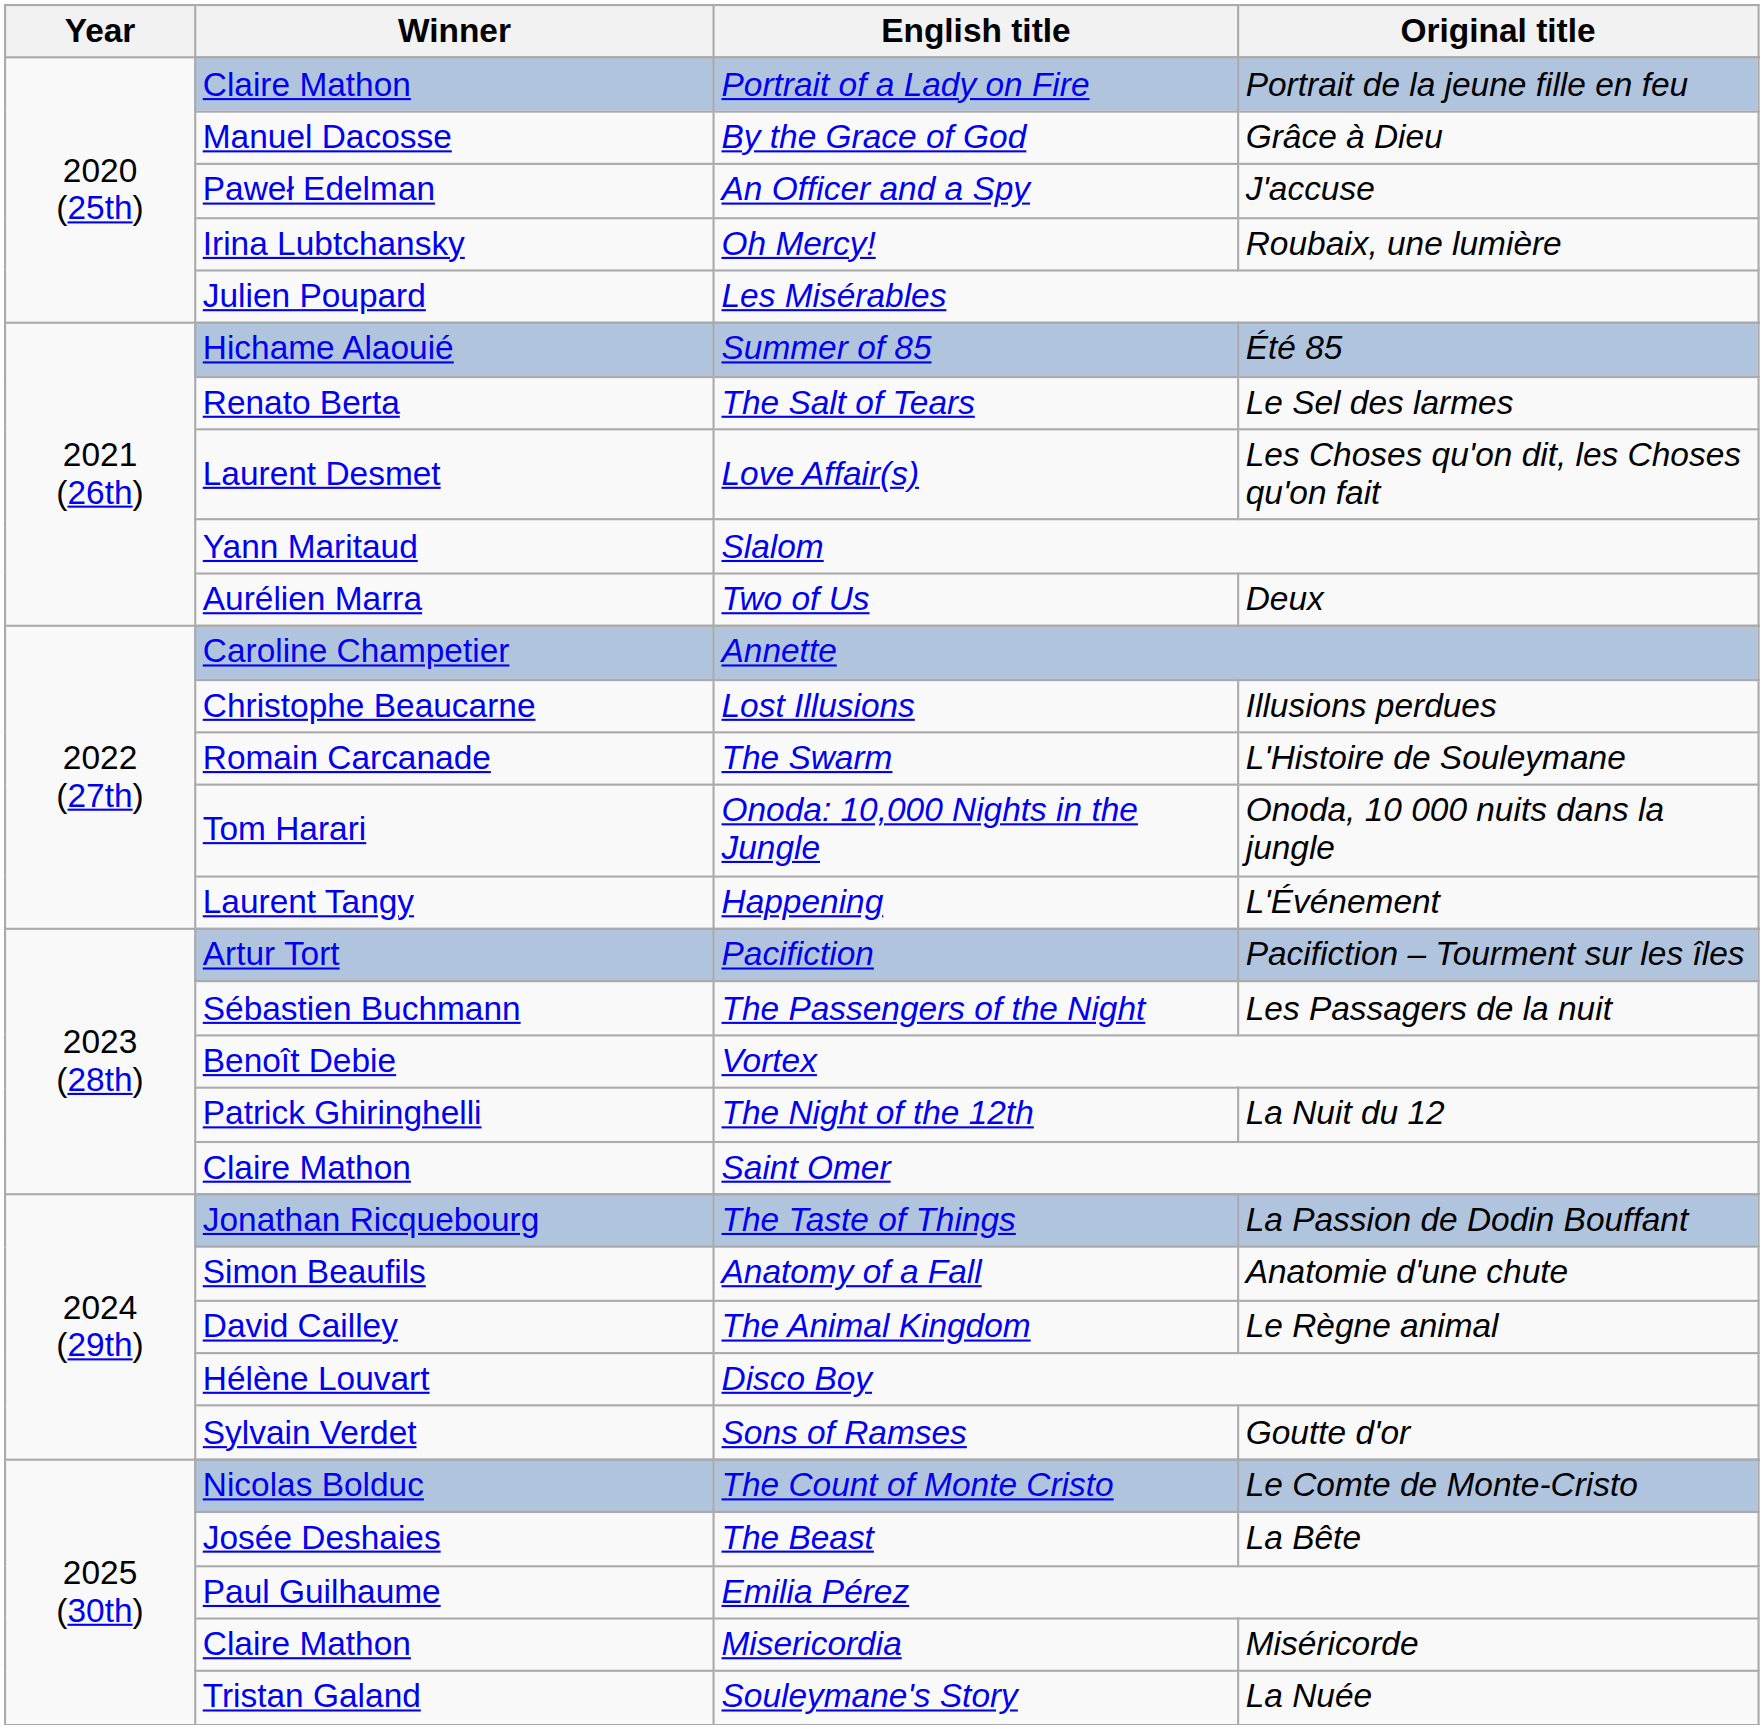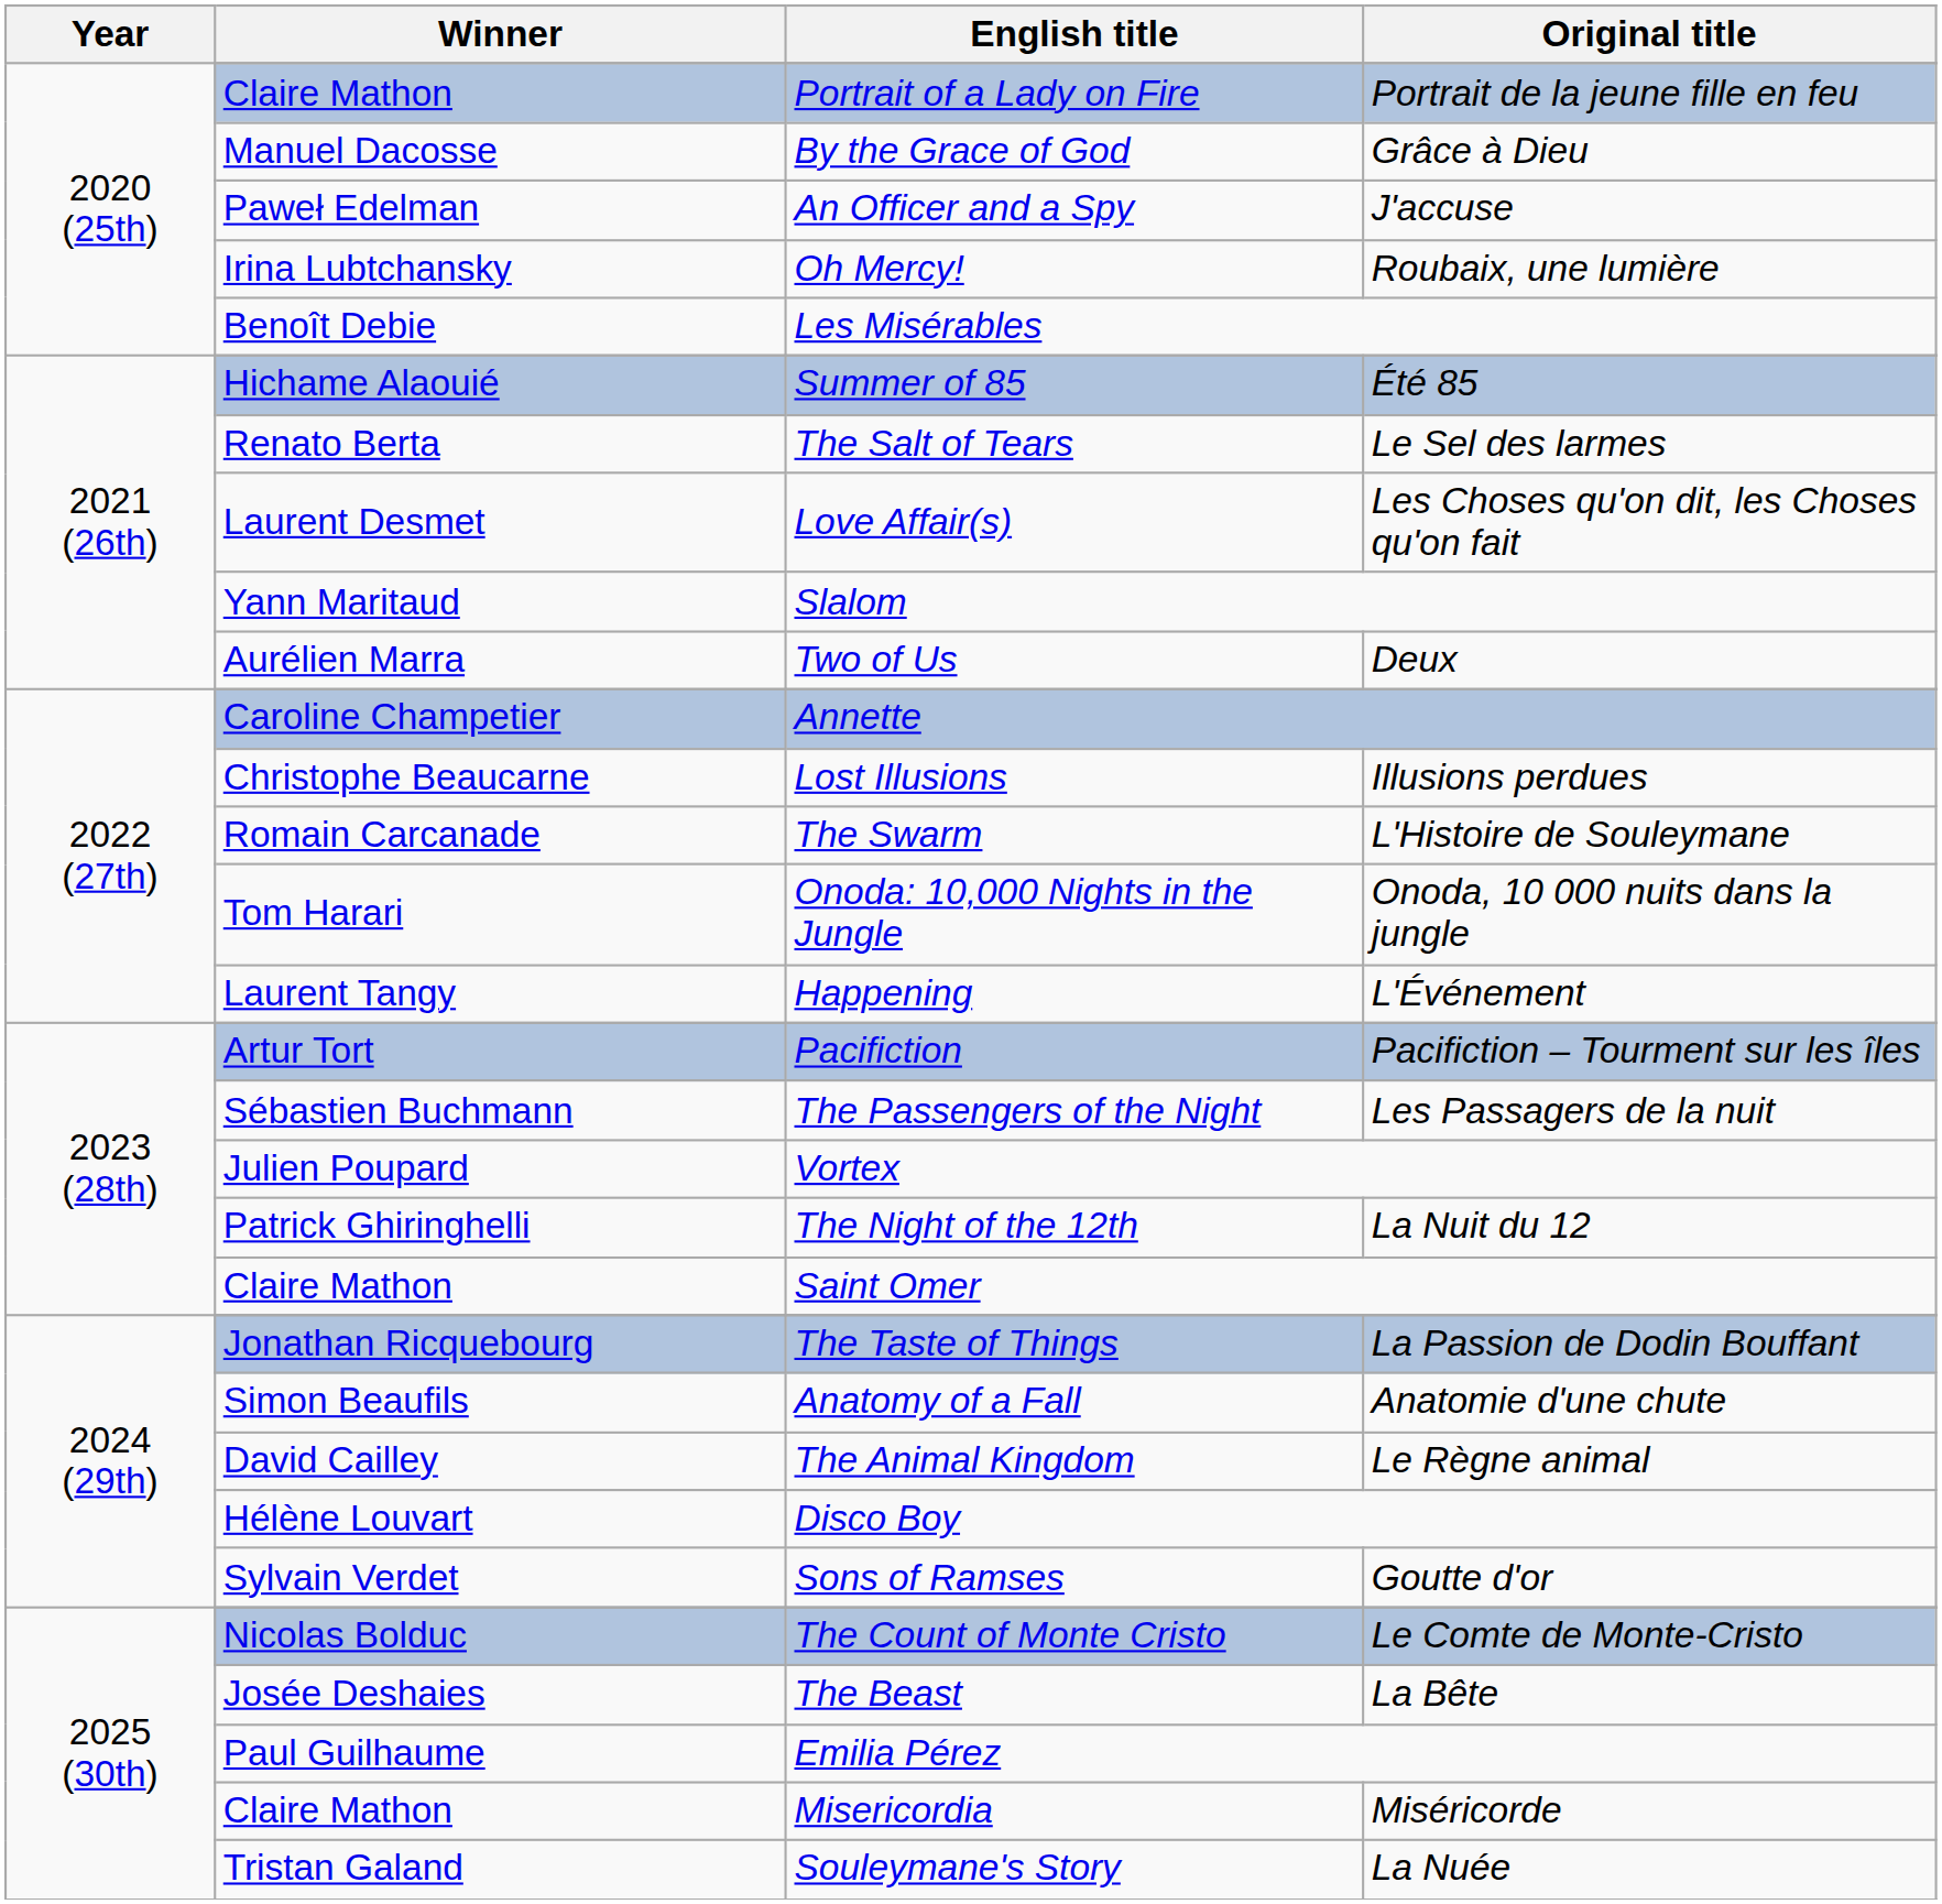 <table class="wikitable" width="95%" cellpadding="5">
 <tr>
 <th width="100"><strong>Year</strong></th>
 <th width="300"><strong>Winner</strong></th>
 <th width="300"><strong>English title</strong></th>
 <th width="300"><strong>Original title</strong></th>
 </tr>
 <tr>
 <td rowspan="6" style="text-align:center;">2020<br>(<a href='#'>25th</a>)</td>
 </tr>
 <tr style="background:#B0C4DE;">
 <td><a href='#'>Claire Mathon</a></td>
 <td><em><a href='#'>Portrait of a Lady on Fire</a></em></td>
 <td><em>Portrait de la jeune fille en feu</em></td>
 </tr>
 <tr>
 <td><a href='#'>Manuel Dacosse</a></td>
 <td><em><a href='#'>By the Grace of God</a></em></td>
 <td><em>Grâce à Dieu</em></td>
 </tr>
 <tr>
 <td><a href='#'>Paweł Edelman</a></td>
 <td><em><a href='#'>An Officer and a Spy</a></em></td>
 <td><em>J'accuse</em></td>
 </tr>
 <tr>
 <td><a href='#'>Irina Lubtchansky</a></td>
 <td><em><a href='#'>Oh Mercy!</a></em></td>
 <td><em>Roubaix, une lumière</em></td>
 </tr>
 <tr>
-<td><a href='#'>Julien Poupard</a></td>
+<td><a href='#'>Benoît Debie</a></td>
 <td colspan="2"><em><a href='#'>Les Misérables</a></em></td>
 </tr>
 <tr>
 <td rowspan="6" style="text-align:center;">2021<br>(<a href='#'>26th</a>)</td>
 </tr>
 <tr style="background:#B0C4DE;">
 <td><a href='#'>Hichame Alaouié</a></td>
 <td><em><a href='#'>Summer of 85</a></em></td>
 <td><em>Été 85</em></td>
 </tr>
 <tr>
 <td><a href='#'>Renato Berta</a></td>
 <td><em><a href='#'>The Salt of Tears</a></em></td>
 <td><em>Le Sel des larmes</em></td>
 </tr>
 <tr>
 <td><a href='#'>Laurent Desmet</a></td>
 <td><em><a href='#'>Love Affair(s)</a></em></td>
 <td><em>Les Choses qu'on dit, les Choses qu'on fait</em></td>
 </tr>
 <tr>
 <td><a href='#'>Yann Maritaud</a></td>
 <td colspan="2"><em><a href='#'>Slalom</a></em></td>
 </tr>
 <tr>
 <td><a href='#'>Aurélien Marra</a></td>
 <td><em><a href='#'>Two of Us</a></em></td>
 <td><em>Deux</em></td>
 </tr>
 <tr>
 <td rowspan="6" style="text-align:center;">2022<br>(<a href='#'>27th</a>)</td>
 </tr>
 <tr style="background:#B0C4DE;">
 <td><a href='#'>Caroline Champetier</a></td>
 <td colspan="2"><em><a href='#'>Annette</a></em></td>
 </tr>
 <tr>
 <td><a href='#'>Christophe Beaucarne</a></td>
 <td><em><a href='#'>Lost Illusions</a></em></td>
 <td><em>Illusions perdues</em></td>
 </tr>
 <tr>
 <td><a href='#'>Romain Carcanade</a></td>
 <td><em><a href='#'>The Swarm</a></em></td>
 <td><em>L'Histoire de Souleymane</em></td>
 </tr>
 <tr>
 <td><a href='#'>Tom Harari</a></td>
 <td><em><a href='#'>Onoda: 10,000 Nights in the Jungle</a></em></td>
 <td><em>Onoda, 10 000 nuits dans la jungle</em></td>
 </tr>
 <tr>
 <td><a href='#'>Laurent Tangy</a></td>
 <td><em><a href='#'>Happening</a></em></td>
 <td><em>L'Événement</em></td>
 </tr>
 <tr>
 <td rowspan="6" style="text-align:center;">2023<br>(<a href='#'>28th</a>)</td>
 </tr>
 <tr style="background:#B0C4DE;">
 <td><a href='#'>Artur Tort</a></td>
 <td><em><a href='#'>Pacifiction</a></em></td>
 <td><em>Pacifiction – Tourment sur les îles</em></td>
 </tr>
 <tr>
 <td><a href='#'>Sébastien Buchmann</a></td>
 <td><em><a href='#'>The Passengers of the Night</a></em></td>
 <td><em>Les Passagers de la nuit</em></td>
 </tr>
 <tr>
-<td><a href='#'>Benoît Debie</a></td>
+<td><a href='#'>Julien Poupard</a></td>
 <td colspan="2"><em><a href='#'>Vortex</a></em></td>
 </tr>
 <tr>
 <td><a href='#'>Patrick Ghiringhelli</a></td>
 <td><em><a href='#'>The Night of the 12th</a></em></td>
 <td><em>La Nuit du 12</em></td>
 </tr>
 <tr>
 <td><a href='#'>Claire Mathon</a></td>
 <td colspan="2"><em><a href='#'>Saint Omer</a></em></td>
 </tr>
 <tr>
 <td rowspan="6" style="text-align:center;">2024<br>(<a href='#'>29th</a>)</td>
 </tr>
 <tr style="background:#B0C4DE;">
 <td><a href='#'>Jonathan Ricquebourg</a></td>
 <td><em><a href='#'>The Taste of Things</a></em></td>
 <td><em>La Passion de Dodin Bouffant</em></td>
 </tr>
 <tr>
 <td><a href='#'>Simon Beaufils</a></td>
 <td><em><a href='#'>Anatomy of a Fall</a></em></td>
 <td><em>Anatomie d'une chute</em></td>
 </tr>
 <tr>
 <td><a href='#'>David Cailley</a></td>
 <td><em><a href='#'>The Animal Kingdom</a></em></td>
 <td><em>Le Règne animal</em></td>
 </tr>
 <tr>
 <td><a href='#'>Hélène Louvart</a></td>
 <td colspan="2"><em><a href='#'>Disco Boy</a></em></td>
 </tr>
 <tr>
 <td><a href='#'>Sylvain Verdet</a></td>
 <td><em><a href='#'>Sons of Ramses</a></em></td>
 <td><em>Goutte d'or</em></td>
 </tr>
 <tr>
 <td rowspan="6" style="text-align:center;">2025<br>(<a href='#'>30th</a>)</td>
 </tr>
 <tr style="background:#B0C4DE;">
 <td><a href='#'>Nicolas Bolduc</a></td>
 <td><em><a href='#'>The Count of Monte Cristo</a></em></td>
 <td><em>Le Comte de Monte-Cristo</em></td>
 </tr>
 <tr>
 <td><a href='#'>Josée Deshaies</a></td>
 <td><em><a href='#'>The Beast</a></em></td>
 <td><em>La Bête</em></td>
 </tr>
 <tr>
 <td><a href='#'>Paul Guilhaume</a></td>
 <td colspan="2"><em><a href='#'>Emilia Pérez</a></em></td>
 </tr>
 <tr>
 <td><a href='#'>Claire Mathon</a></td>
 <td><em><a href='#'>Misericordia</a></em></td>
 <td><em>Miséricorde</em></td>
 </tr>
 <tr>
 <td><a href='#'>Tristan Galand</a></td>
 <td><em><a href='#'>Souleymane's Story</a></em></td>
 <td><em>La Nuée</em></td>
 </tr>
 <tr>
 </tr>
 </table>
